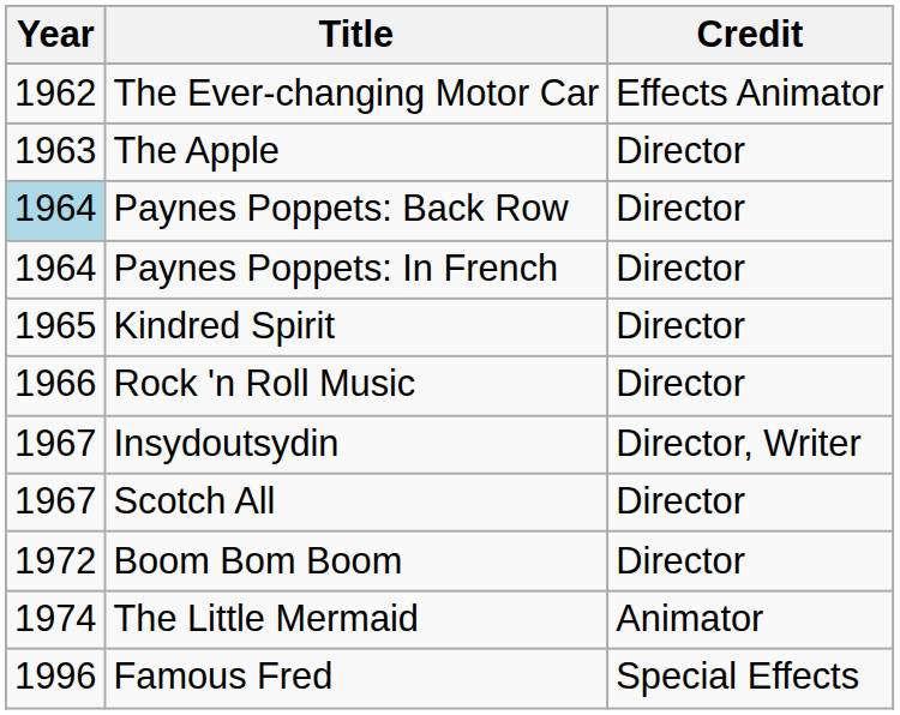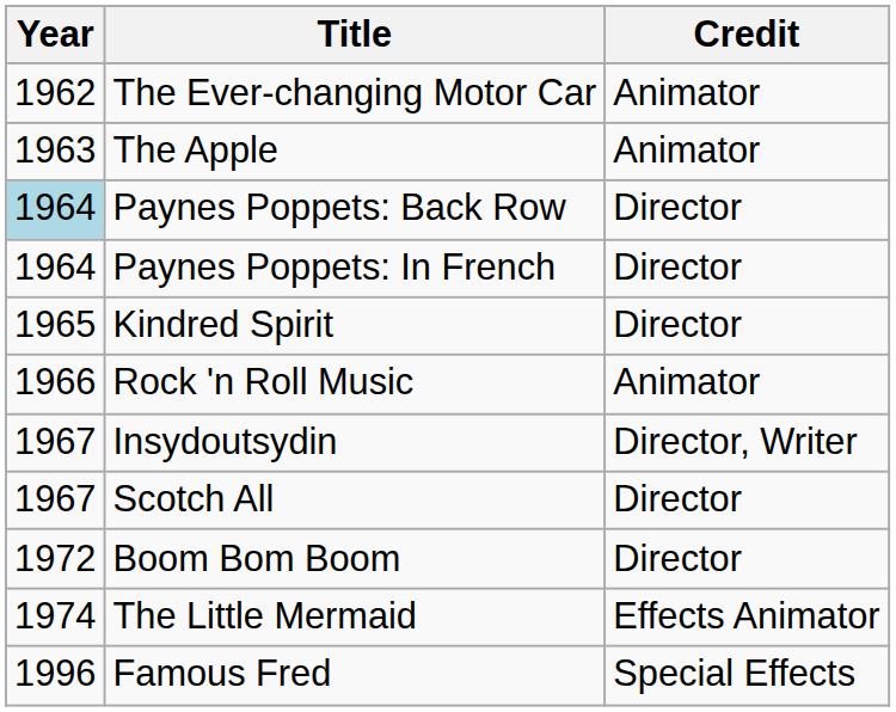 <table class="wikitable sortable">
 <tr>
 <th>Year</th>
 <th>Title</th>
 <th>Credit</th>
 </tr>
 <tr>
 <td>1962</td>
 <td>The Ever-changing Motor Car</td>
-<td>Effects Animator</td>
+<td>Animator</td>
 </tr>
 <tr>
 <td>1963</td>
 <td>The Apple</td>
-<td>Director</td>
+<td>Animator</td>
 </tr>
 <tr>
 <td style="background: lightblue;">1964</td>
 <td>Paynes Poppets: Back Row</td>
 <td>Director</td>
 </tr>
 <tr>
 <td>1964</td>
 <td>Paynes Poppets: In French</td>
 <td>Director</td>
 </tr>
 <tr>
 <td>1965</td>
 <td>Kindred Spirit</td>
 <td>Director</td>
 </tr>
 <tr>
 <td>1966</td>
 <td>Rock 'n Roll Music</td>
-<td>Director</td>
+<td>Animator</td>
 </tr>
 <tr>
 <td>1967</td>
 <td>Insydoutsydin</td>
 <td>Director, Writer</td>
 </tr>
 <tr>
 <td>1967</td>
 <td>Scotch All</td>
 <td>Director</td>
 </tr>
 <tr>
 <td>1972</td>
 <td>Boom Bom Boom</td>
 <td>Director</td>
 </tr>
 <tr>
 <td>1974</td>
 <td>The Little Mermaid</td>
-<td>Animator</td>
+<td>Effects Animator</td>
 </tr>
 <tr>
 <td>1996</td>
 <td>Famous Fred</td>
 <td>Special Effects</td>
 </tr>
 </table>
